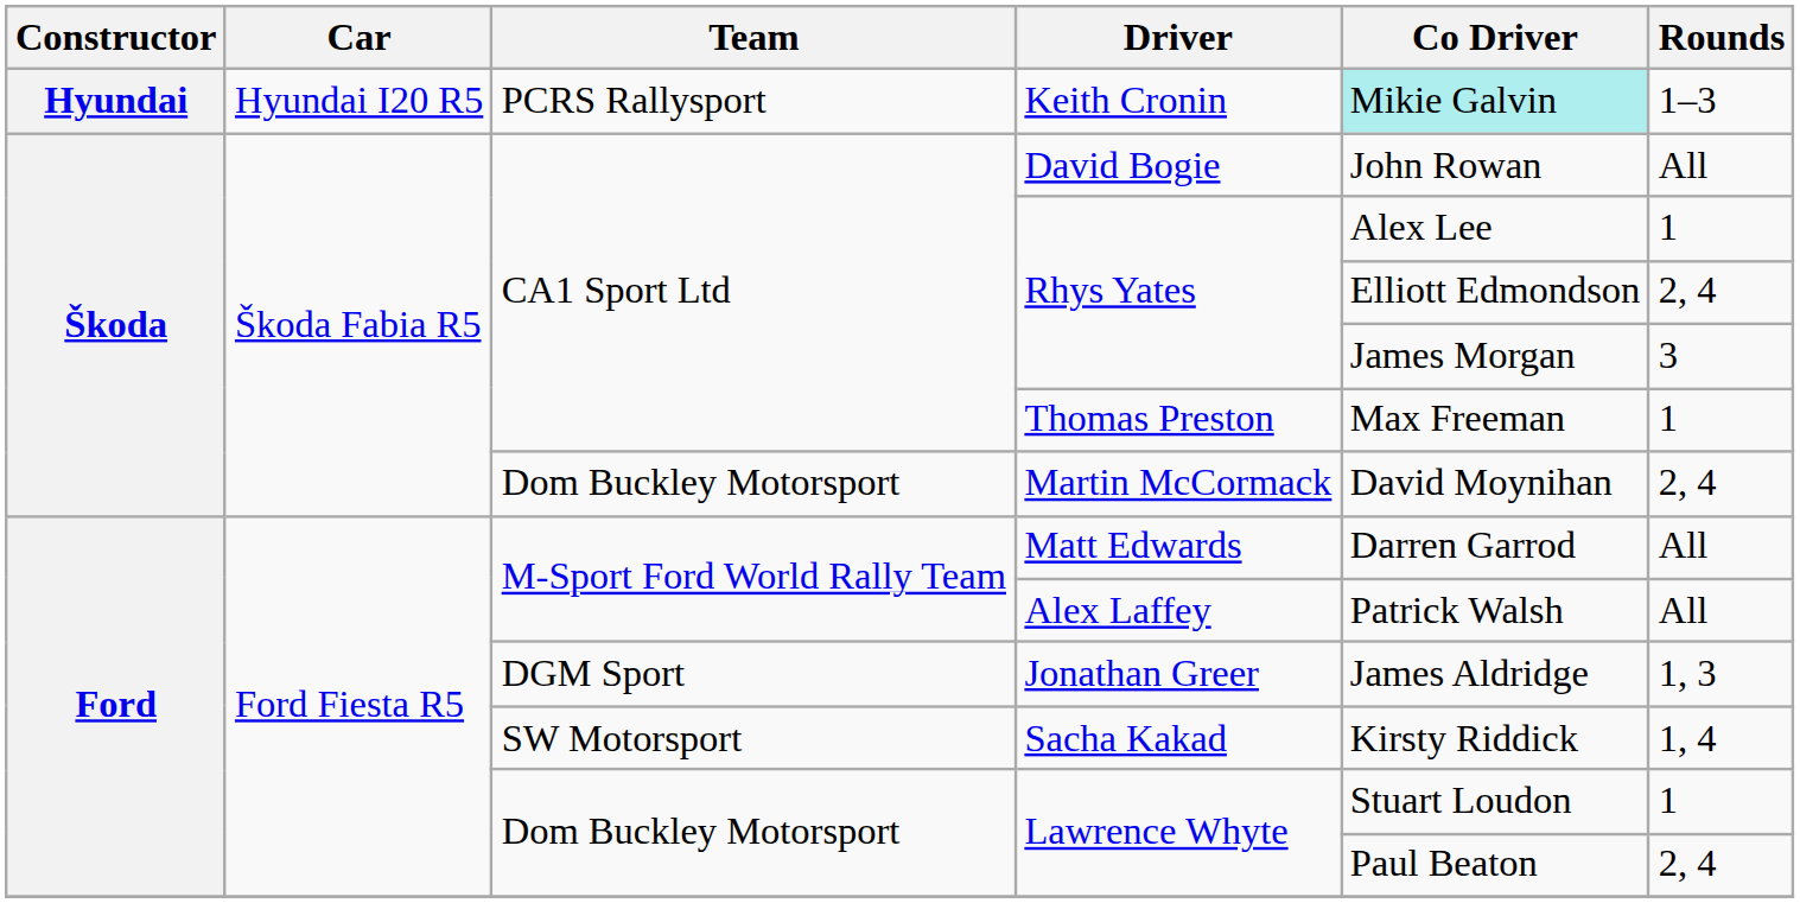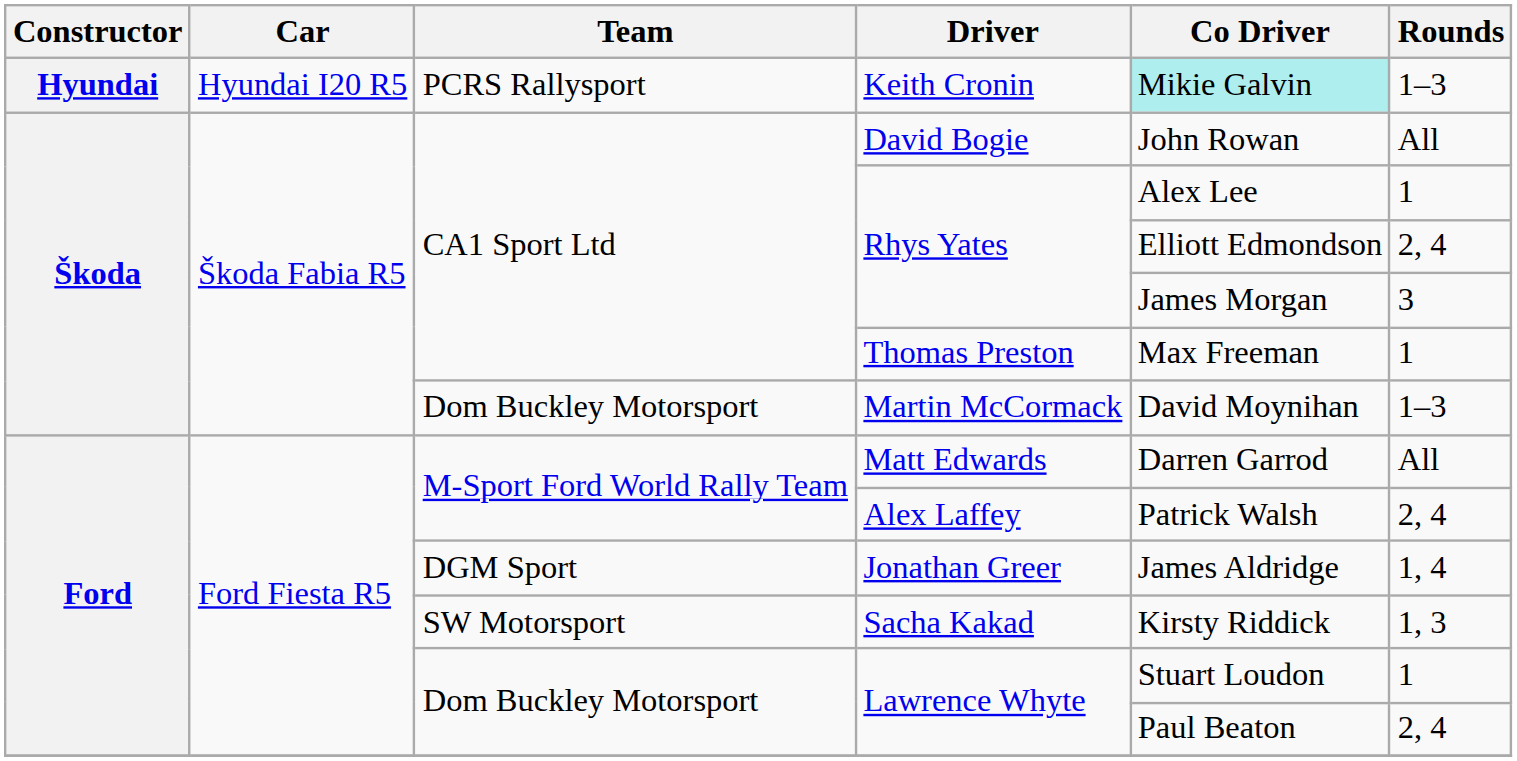 <table class=wikitable style="font-size: 85%">
 <tr>
 <th>Constructor</th>
 <th>Car</th>
 <th>Team</th>
 <th>Driver</th>
 <th>Co Driver</th>
 <th>Rounds</th>
 </tr>
 <tr>
 <th><a href='#'>Hyundai</a></th>
 <td><a href='#'>Hyundai I20 R5</a></td>
 <td> PCRS Rallysport</td>
 <td> <a href='#'>Keith Cronin</a></td>
 <td style="background: paleturquoise;"> Mikie Galvin</td>
 <td>1–3</td>
 </tr>
 <tr>
 <th rowspan="6"><a href='#'>Škoda</a></th>
 <td rowspan="6"><a href='#'>Škoda Fabia R5</a></td>
 <td rowspan="5"> CA1 Sport Ltd</td>
 <td> <a href='#'>David Bogie</a></td>
 <td> John Rowan</td>
 <td>All</td>
 </tr>
 <tr>
 <td rowspan=3> <a href='#'>Rhys Yates</a></td>
 <td> Alex Lee</td>
 <td>1</td>
 </tr>
 <tr>
 <td> Elliott Edmondson</td>
 <td>2, 4</td>
 </tr>
 <tr>
 <td> James Morgan</td>
 <td>3</td>
 </tr>
 <tr>
 <td> <a href='#'>Thomas Preston</a></td>
 <td> Max Freeman</td>
 <td>1</td>
 </tr>
 <tr>
 <td> Dom Buckley Motorsport</td>
 <td> <a href='#'>Martin McCormack</a></td>
 <td> David Moynihan</td>
-<td>2, 4</td>
+<td>1–3</td>
 </tr>
 <tr>
 <th rowspan="6"><a href='#'>Ford</a></th>
 <td rowspan="6"><a href='#'>Ford Fiesta R5</a></td>
 <td rowspan="2"> <a href='#'>M-Sport Ford World Rally Team</a></td>
 <td> <a href='#'>Matt Edwards</a></td>
 <td> Darren Garrod</td>
 <td>All</td>
 </tr>
 <tr>
 <td> <a href='#'>Alex Laffey</a></td>
 <td> Patrick Walsh</td>
-<td>All</td>
+<td>2, 4</td>
 </tr>
 <tr>
 <td> DGM Sport</td>
 <td> <a href='#'>Jonathan Greer</a></td>
 <td> James Aldridge</td>
-<td>1, 3</td>
+<td>1, 4</td>
 </tr>
 <tr>
 <td> SW Motorsport</td>
 <td> <a href='#'>Sacha Kakad</a></td>
 <td> Kirsty Riddick</td>
-<td>1, 4</td>
+<td>1, 3</td>
 </tr>
 <tr>
 <td rowspan=2> Dom Buckley Motorsport</td>
 <td rowspan=2> <a href='#'>Lawrence Whyte</a></td>
 <td> Stuart Loudon</td>
 <td>1</td>
 </tr>
 <tr>
 <td> Paul Beaton</td>
 <td>2, 4</td>
 </tr>
 <tr>
 </tr>
 </table>
